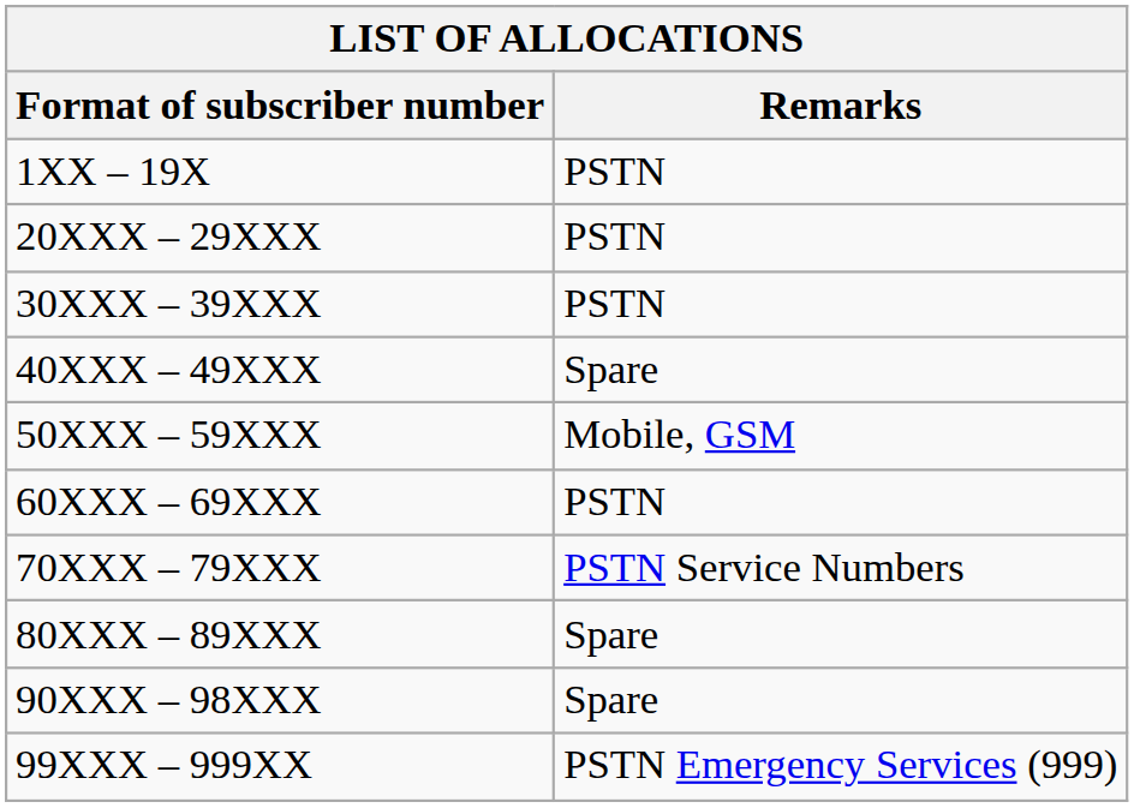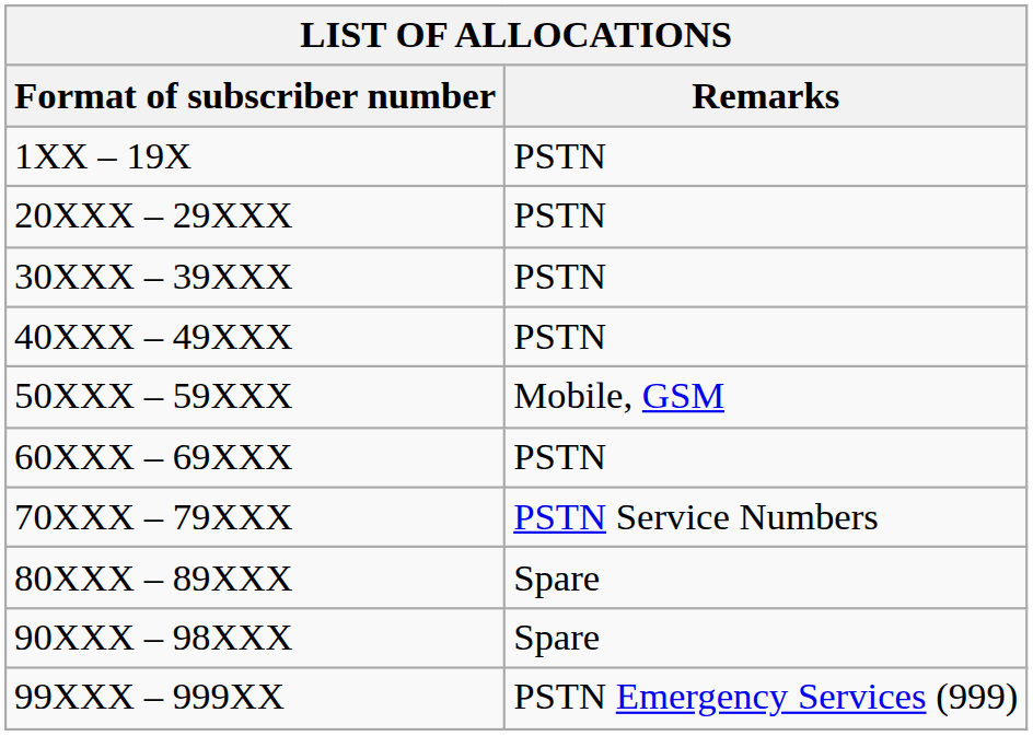 <table class="wikitable" border=1>
 <tr>
 <th colspan="2">LIST OF ALLOCATIONS</th>
 </tr>
 <tr>
 <th>Format of subscriber number</th>
 <th>Remarks</th>
 </tr>
 <tr>
 <td>1XX – 19X</td>
 <td>PSTN</td>
 </tr>
 <tr>
 <td>20XXX – 29XXX</td>
 <td>PSTN</td>
 </tr>
 <tr>
 <td>30XXX – 39XXX</td>
 <td>PSTN</td>
 </tr>
 <tr>
 <td>40XXX – 49XXX</td>
-<td>Spare</td>
+<td>PSTN</td>
 </tr>
 <tr>
 <td>50XXX – 59XXX</td>
 <td>Mobile, <a href='#'>GSM</a></td>
 </tr>
 <tr>
 <td>60XXX – 69XXX</td>
 <td>PSTN</td>
 </tr>
 <tr>
 <td>70XXX – 79XXX</td>
 <td><a href='#'>PSTN</a> Service Numbers</td>
 </tr>
 <tr>
 <td>80XXX – 89XXX</td>
 <td>Spare</td>
 </tr>
 <tr>
 <td>90XXX – 98XXX</td>
 <td>Spare</td>
 </tr>
 <tr>
 <td>99XXX – 999XX</td>
 <td>PSTN <a href='#'>Emergency Services</a> (999)</td>
 </tr>
 </table>
